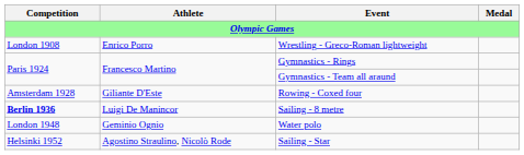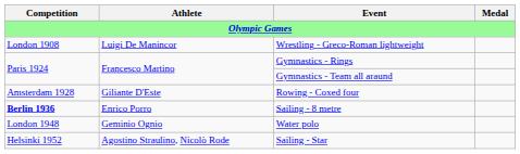 <table class="wikitable" width=60% style="font-size:90%; text-align:left;">
 <tr>
 <th>Competition</th>
 <th>Athlete</th>
 <th>Event</th>
 <th>Medal</th>
 </tr>
 <tr>
 <td colspan=4 align=center bgcolor=PaleGreen><strong><em><a href='#'>Olympic Games</a></em></strong></td>
 </tr>
 <tr>
 <td><a href='#'>London 1908</a></td>
-<td><a href='#'>Enrico Porro</a></td>
+<td><a href='#'>Luigi De Manincor</a></td>
 <td><a href='#'>Wrestling - Greco-Roman lightweight</a></td>
 <td></td>
 </tr>
 <tr>
 <td rowspan=2><a href='#'>Paris 1924</a></td>
 <td rowspan=2><a href='#'>Francesco Martino</a></td>
 <td><a href='#'>Gymnastics - Rings</a></td>
 <td></td>
 </tr>
 <tr>
 <td><a href='#'>Gymnastics - Team all araund</a></td>
 <td></td>
 </tr>
 <tr>
 <td><a href='#'>Amsterdam 1928</a></td>
 <td><a href='#'>Giliante D'Este</a></td>
 <td><a href='#'>Rowing - Coxed four</a></td>
 <td></td>
 </tr>
 <tr>
 <td><strong><a href='#'>Berlin 1936</a></strong></td>
-<td><a href='#'>Luigi De Manincor</a></td>
+<td><a href='#'>Enrico Porro</a></td>
 <td><a href='#'>Sailing - 8 metre</a></td>
 <td></td>
 </tr>
 <tr>
 <td><a href='#'>London 1948</a></td>
 <td><a href='#'>Geminio Ognio</a></td>
 <td><a href='#'>Water polo</a></td>
 <td></td>
 </tr>
 <tr>
 <td><a href='#'>Helsinki 1952</a></td>
 <td><a href='#'>Agostino Straulino</a>, <a href='#'>Nicolò Rode</a></td>
 <td><a href='#'>Sailing - Star</a></td>
 <td></td>
 </tr>
 </table>
